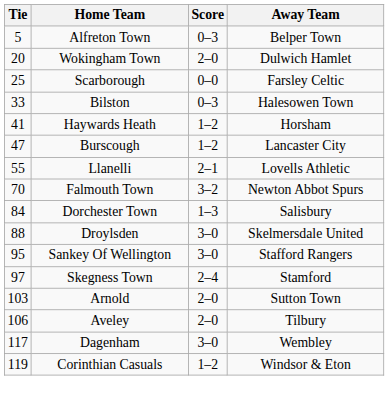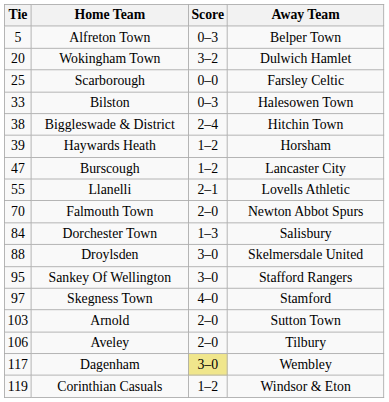 <table class="wikitable" style="text-align:center;">
 <tr>
 <th width=20>Tie</th>
 <th width=175>Home Team</th>
 <th width=20>Score</th>
 <th width=175>Away Team</th>
 </tr>
 <tr>
 <td>5</td>
 <td>Alfreton Town</td>
 <td>0–3</td>
 <td>Belper Town</td>
 </tr>
 <tr>
 <td>20</td>
 <td>Wokingham Town</td>
-<td>2–0</td>
+<td>3–2</td>
 <td>Dulwich Hamlet</td>
 </tr>
 <tr>
 <td>25</td>
 <td>Scarborough</td>
 <td>0–0</td>
 <td>Farsley Celtic</td>
 </tr>
 <tr>
 <td>33</td>
 <td>Bilston</td>
 <td>0–3</td>
 <td>Halesowen Town</td>
 </tr>
 <tr>
-<td>41</td>
+<td>38</td>
+<td>Biggleswade & District</td>
+<td>2–4</td>
+<td>Hitchin Town</td>
+</tr>
+<tr>
+<td>39</td>
 <td>Haywards Heath</td>
 <td>1–2</td>
 <td>Horsham</td>
 </tr>
 <tr>
 <td>47</td>
 <td>Burscough</td>
 <td>1–2</td>
 <td>Lancaster City</td>
 </tr>
 <tr>
 <td>55</td>
 <td>Llanelli</td>
 <td>2–1</td>
 <td>Lovells Athletic</td>
 </tr>
 <tr>
 <td>70</td>
 <td>Falmouth Town</td>
-<td>3–2</td>
+<td>2–0</td>
 <td>Newton Abbot Spurs</td>
 </tr>
 <tr>
 <td>84</td>
 <td>Dorchester Town</td>
 <td>1–3</td>
 <td>Salisbury</td>
 </tr>
 <tr>
 <td>88</td>
 <td>Droylsden</td>
 <td>3–0</td>
 <td>Skelmersdale United</td>
 </tr>
 <tr>
 <td>95</td>
 <td>Sankey Of Wellington</td>
 <td>3–0</td>
 <td>Stafford Rangers</td>
 </tr>
 <tr>
 <td>97</td>
 <td>Skegness Town</td>
-<td>2–4</td>
+<td>4–0</td>
 <td>Stamford</td>
 </tr>
 <tr>
 <td>103</td>
 <td>Arnold</td>
 <td>2–0</td>
 <td>Sutton Town</td>
 </tr>
 <tr>
 <td>106</td>
 <td>Aveley</td>
 <td>2–0</td>
 <td>Tilbury</td>
 </tr>
 <tr>
 <td>117</td>
 <td>Dagenham</td>
-<td>3–0</td>
+<td style="background: khaki;">3–0</td>
 <td>Wembley</td>
 </tr>
 <tr>
 <td>119</td>
 <td>Corinthian Casuals</td>
 <td>1–2</td>
 <td>Windsor & Eton</td>
 </tr>
 </table>
